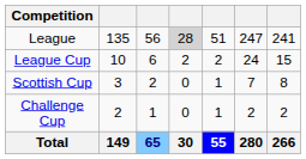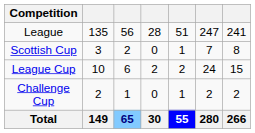 <table class="wikitable" style="text-align:center">
 <tr>
 <th width="100">Competition</th>
 <th width="35"></th>
 <th width="30"></th>
 <th width="30"></th>
 <th width="30"></th>
 <th width="30"></th>
 <th width="30"></th>
 </tr>
 <tr>
 <td>League</td>
 <td>135</td>
 <td>56</td>
-<td style="background: lightgrey;">28</td>
+<td>28</td>
 <td>51</td>
 <td>247</td>
 <td>241</td>
+</tr>
+<tr>
+<td><a href='#'>Scottish Cup</a></td>
+<td>3</td>
+<td>2</td>
+<td>0</td>
+<td>1</td>
+<td>7</td>
+<td>8</td>
 </tr>
 <tr>
 <td><a href='#'>League Cup</a></td>
 <td>10</td>
 <td>6</td>
 <td>2</td>
 <td>2</td>
 <td>24</td>
 <td>15</td>
-</tr>
-<tr>
-<td><a href='#'>Scottish Cup</a></td>
-<td>3</td>
-<td>2</td>
-<td>0</td>
-<td>1</td>
-<td>7</td>
-<td>8</td>
 </tr>
 <tr>
 <td><a href='#'>Challenge Cup</a></td>
 <td>2</td>
 <td>1</td>
 <td>0</td>
 <td>1</td>
 <td>2</td>
 <td>2</td>
 </tr>
 <tr>
 <th>Total</th>
 <th>149</th>
 <th style="text-align:center; color:#000080; background:#82CAFF;">65</th>
 <th>30</th>
 <th style="text-align:center; color:white; background:#0000FF;">55</th>
 <th>280</th>
 <th>266</th>
 </tr>
 </table>
